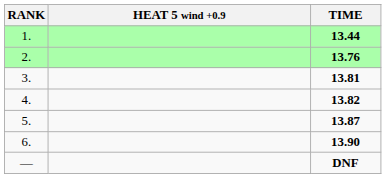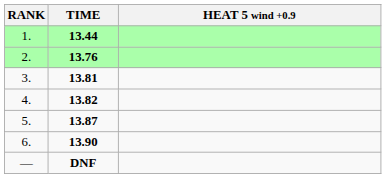 <table class="wikitable" style="border-collapse: collapse; font-size: 90%;">
 <tr>
 <th>RANK</th>
+<th style="width: 5em">TIME</th>
 <th style="width: 20em">HEAT 5 <small>wind +0.9</small></th>
-<th style="width: 5em">TIME</th>
 </tr>
 <tr style="background:#aaffaa;">
 <td align="center">1.</td>
+<td align="center"><strong>13.44</strong></td>
 <td></td>
-<td align="center"><strong>13.44</strong></td>
 </tr>
 <tr style="background:#aaffaa;">
 <td align="center">2.</td>
+<td align="center"><strong>13.76</strong></td>
 <td></td>
-<td align="center"><strong>13.76</strong></td>
 </tr>
 <tr>
 <td align="center">3.</td>
+<td align="center"><strong>13.81</strong></td>
 <td></td>
-<td align="center"><strong>13.81</strong></td>
 </tr>
 <tr>
 <td align="center">4.</td>
+<td align="center"><strong>13.82</strong></td>
 <td></td>
-<td align="center"><strong>13.82</strong></td>
 </tr>
 <tr>
 <td align="center">5.</td>
+<td align="center"><strong>13.87</strong></td>
 <td></td>
-<td align="center"><strong>13.87</strong></td>
 </tr>
 <tr>
 <td align="center">6.</td>
+<td align="center"><strong>13.90</strong></td>
 <td></td>
-<td align="center"><strong>13.90</strong></td>
 </tr>
 <tr>
 <td align="center">—</td>
+<td align="center"><strong>DNF</strong></td>
 <td></td>
-<td align="center"><strong>DNF</strong></td>
 </tr>
 </table>
